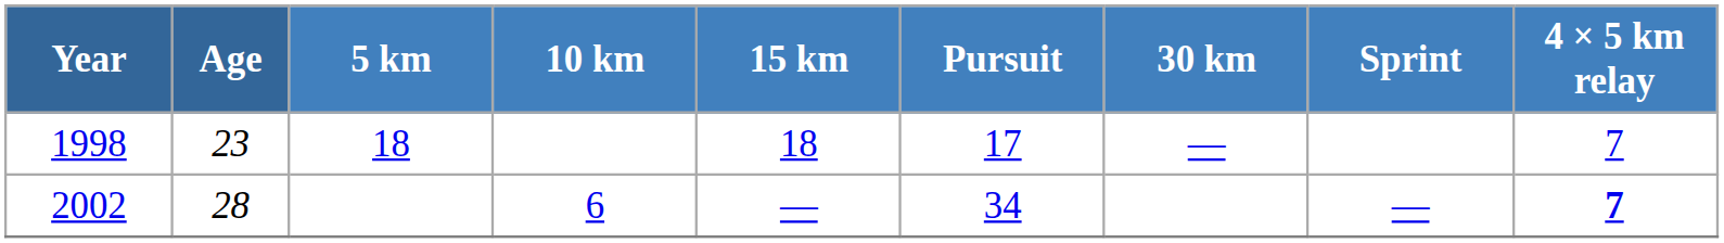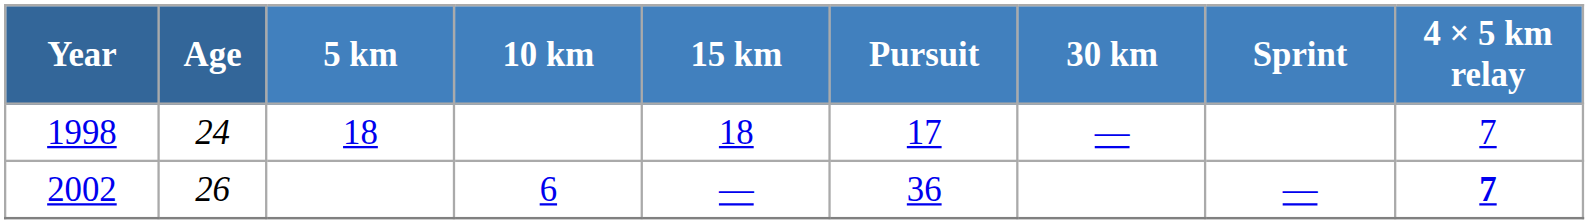 <table class="wikitable" style="font-size:95%; text-align:center; border:grey solid 1px; border-collapse:collapse; background:#ffffff;">
 <tr>
 <th style="background-color:#369; color:white; width:60px;"> Year </th>
 <th style="background-color:#369; color:white; width:40px;"> Age </th>
 <th style="background-color:#4180be; color:white; width:75px;"> 5 km </th>
 <th style="background-color:#4180be; color:white; width:75px;"> 10 km </th>
 <th style="background-color:#4180be; color:white; width:75px;"> 15 km </th>
 <th style="background-color:#4180be; color:white; width:75px;"> Pursuit </th>
 <th style="background-color:#4180be; color:white; width:75px;"> 30 km </th>
 <th style="background-color:#4180be; color:white; width:75px;"> Sprint </th>
 <th style="background-color:#4180be; color:white; width:75px;"> 4 × 5 km <br> relay </th>
 </tr>
 <tr>
 <td><a href='#'>1998</a></td>
-<td><em>23</em></td>
+<td><em>24</em></td>
 <td><a href='#'>18</a></td>
 <td></td>
 <td><a href='#'>18</a></td>
 <td><a href='#'>17</a></td>
 <td><a href='#'>—</a></td>
 <td></td>
 <td><a href='#'>7</a></td>
 </tr>
 <tr>
 <td><a href='#'>2002</a></td>
-<td><em>28</em></td>
+<td><em>26</em></td>
 <td></td>
 <td><a href='#'>6</a></td>
 <td><a href='#'>—</a></td>
-<td><a href='#'>34</a></td>
+<td><a href='#'>36</a></td>
 <td><a href='#'></a></td>
 <td><a href='#'>—</a></td>
 <td><strong><a href='#'>7</a></strong></td>
 </tr>
 <tr>
 </tr>
 </table>
